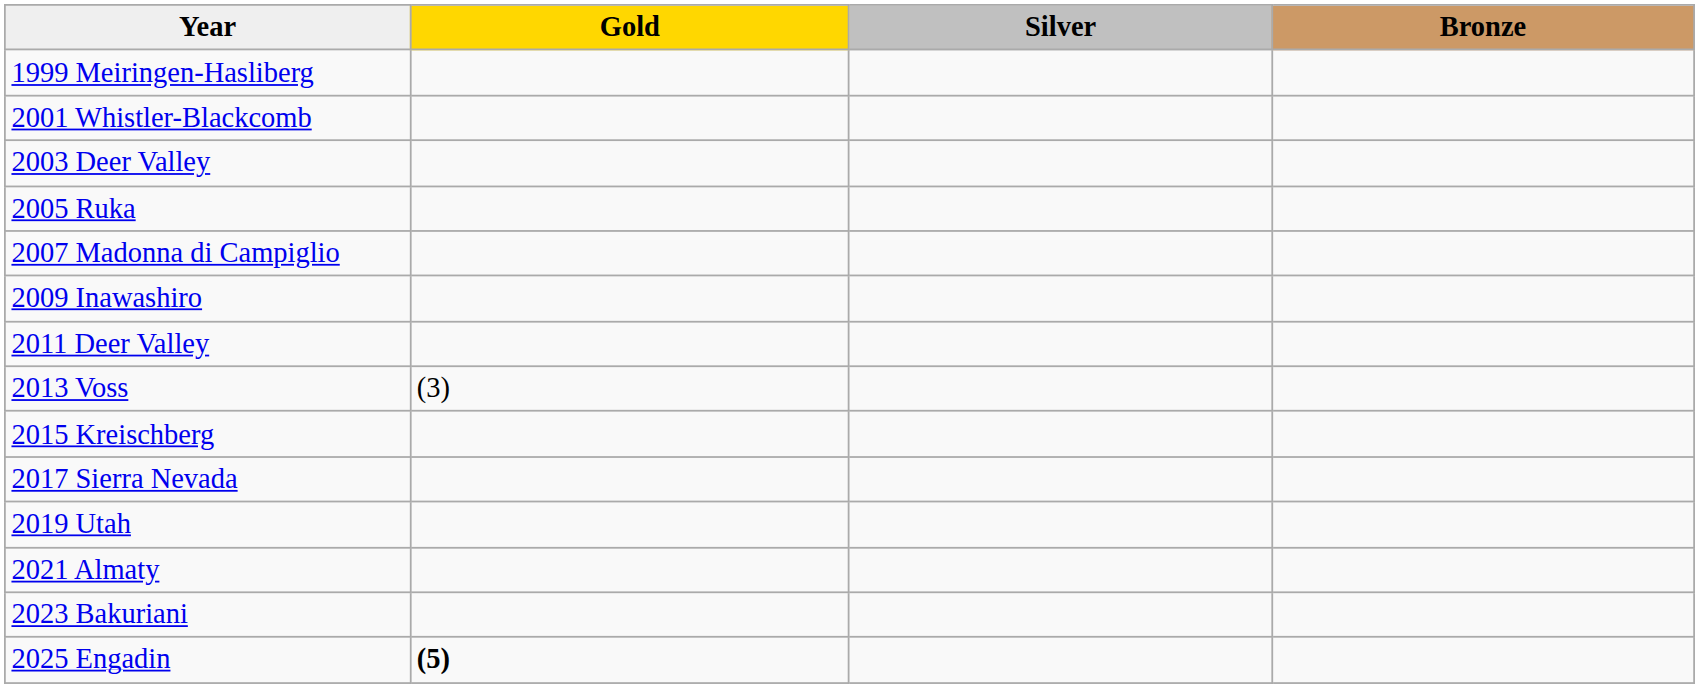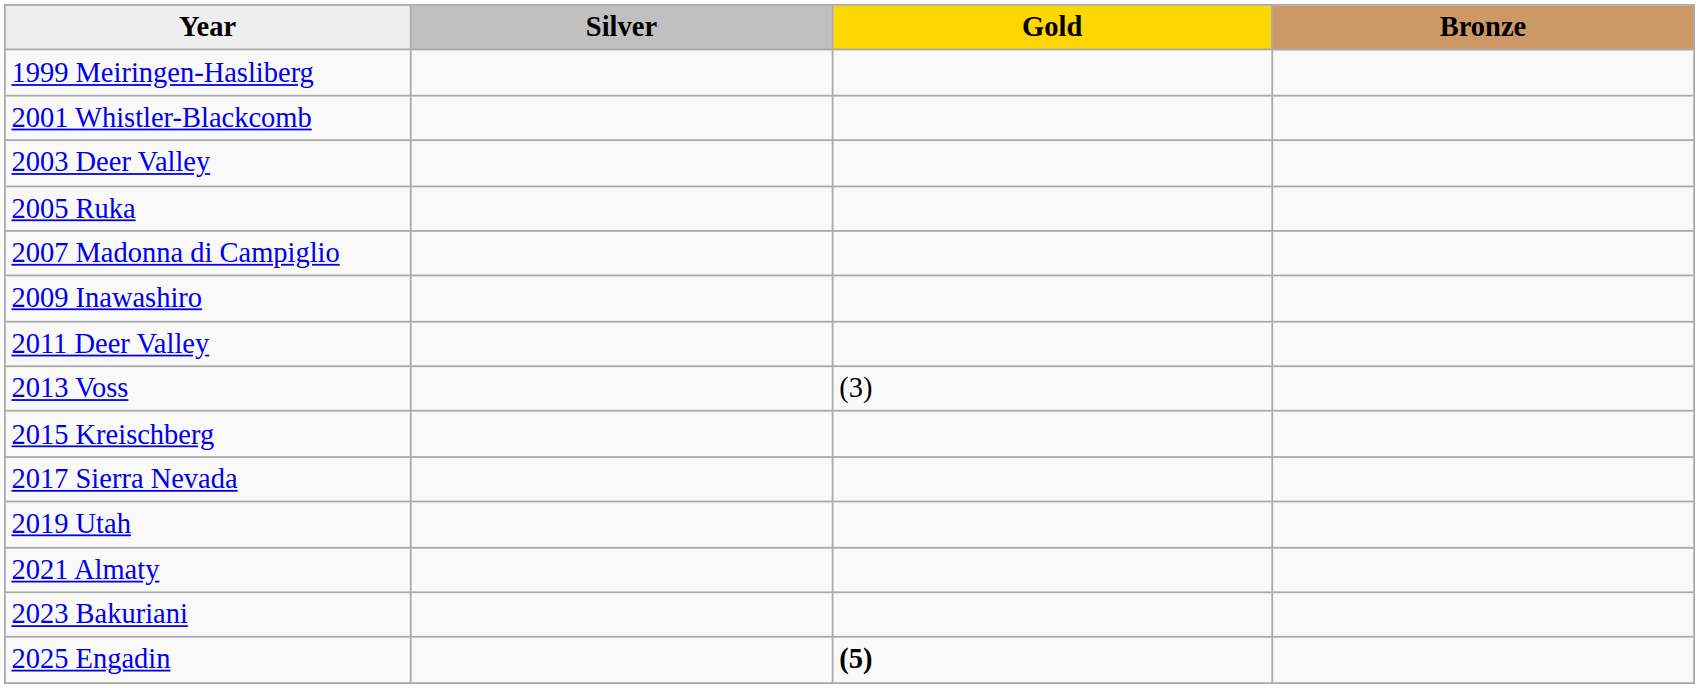 <table class="wikitable sortable" style="width:950px;">
 <tr>
 <th style="width:24%; background:#efefef;">Year</th>
+<th style="width:25%; background:silver">Silver</th>
 <th style="width:26%; background:gold">Gold</th>
-<th style="width:25%; background:silver">Silver</th>
 <th style="width:25%; background:#CC9966">Bronze</th>
 </tr>
 <tr>
 <td><a href='#'>1999 Meiringen-Hasliberg</a></td>
 <td></td>
 <td></td>
 <td></td>
 </tr>
 <tr>
 <td><a href='#'>2001 Whistler-Blackcomb</a></td>
 <td></td>
 <td></td>
 <td></td>
 </tr>
 <tr>
 <td><a href='#'>2003 Deer Valley</a></td>
 <td></td>
 <td></td>
 <td></td>
 </tr>
 <tr>
 <td><a href='#'>2005 Ruka</a></td>
 <td></td>
 <td></td>
 <td></td>
 </tr>
 <tr>
 <td><a href='#'>2007 Madonna di Campiglio</a></td>
 <td></td>
 <td></td>
 <td></td>
 </tr>
 <tr>
 <td><a href='#'>2009 Inawashiro</a></td>
 <td></td>
 <td></td>
 <td></td>
 </tr>
 <tr>
 <td><a href='#'>2011 Deer Valley</a></td>
 <td></td>
 <td></td>
 <td></td>
 </tr>
 <tr>
 <td><a href='#'>2013 Voss</a></td>
+<td></td>
 <td> (3)</td>
-<td></td>
 <td></td>
 </tr>
 <tr>
 <td><a href='#'>2015 Kreischberg</a></td>
 <td></td>
 <td></td>
 <td></td>
 </tr>
 <tr>
 <td><a href='#'>2017 Sierra Nevada</a></td>
 <td></td>
 <td></td>
 <td></td>
 </tr>
 <tr>
 <td><a href='#'>2019 Utah</a></td>
 <td></td>
 <td></td>
 <td></td>
 </tr>
 <tr>
 <td><a href='#'>2021 Almaty</a></td>
 <td></td>
 <td></td>
 <td></td>
 </tr>
 <tr>
 <td><a href='#'>2023 Bakuriani</a></td>
 <td></td>
 <td></td>
 <td></td>
 </tr>
 <tr>
 <td><a href='#'>2025 Engadin</a></td>
+<td></td>
 <td> <strong>(5)</strong></td>
-<td></td>
 <td></td>
 </tr>
 </table>
